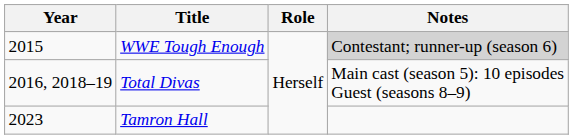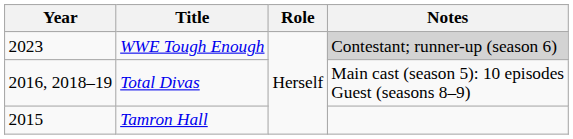 <table class="wikitable sortable">
 <tr>
 <th>Year</th>
 <th>Title</th>
 <th>Role</th>
 <th>Notes</th>
 </tr>
 <tr>
-<td>2015</td>
+<td>2023</td>
 <td><em><a href='#'>WWE Tough Enough</a></em></td>
 <td rowspan="3">Herself</td>
 <td style="background: lightgrey;">Contestant; runner-up (season 6)</td>
 </tr>
 <tr>
 <td>2016, 2018–19</td>
 <td><em><a href='#'>Total Divas</a></em></td>
 <td>Main cast (season 5): 10 episodes <br> Guest (seasons 8–9)</td>
 </tr>
 <tr>
-<td>2023</td>
+<td>2015</td>
 <td><em><a href='#'>Tamron Hall</a></em></td>
 <td></td>
 </tr>
 </table>
